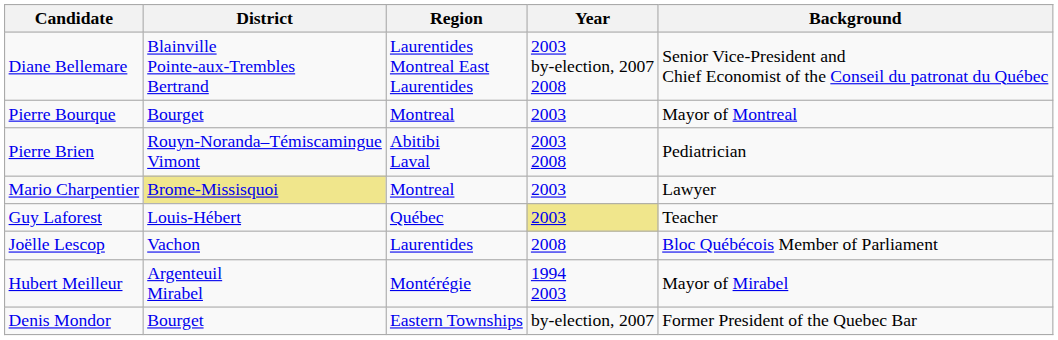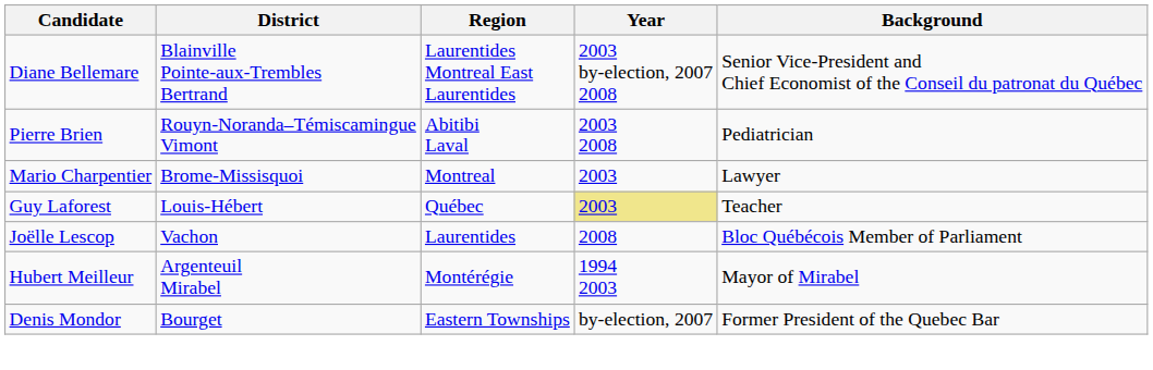 <table class="wikitable">
 <tr>
 <th>Candidate</th>
 <th>District</th>
 <th>Region</th>
 <th>Year</th>
 <th>Background</th>
 </tr>
 <tr>
 <td><a href='#'>Diane Bellemare</a></td>
 <td><a href='#'>Blainville</a><br><a href='#'>Pointe-aux-Trembles</a><br><a href='#'>Bertrand</a></td>
 <td><a href='#'>Laurentides</a><br><a href='#'>Montreal East</a><br><a href='#'>Laurentides</a></td>
 <td><a href='#'>2003</a><br>by-election, 2007<br><a href='#'>2008</a></td>
 <td>Senior Vice-President and<br>Chief Economist of the <a href='#'>Conseil du patronat du Québec</a></td>
 </tr>
 <tr>
-<td><a href='#'>Pierre Bourque</a></td>
-<td><a href='#'>Bourget</a></td>
-<td><a href='#'>Montreal</a></td>
-<td><a href='#'>2003</a></td>
-<td>Mayor of <a href='#'>Montreal</a></td>
-</tr>
-<tr>
 <td><a href='#'>Pierre Brien</a></td>
 <td><a href='#'>Rouyn-Noranda–Témiscamingue</a><br><a href='#'>Vimont</a></td>
 <td><a href='#'>Abitibi</a><br><a href='#'>Laval</a></td>
 <td><a href='#'>2003</a><br><a href='#'>2008</a></td>
 <td>Pediatrician</td>
 </tr>
 <tr>
 <td><a href='#'>Mario Charpentier</a></td>
-<td style="background: khaki;"><a href='#'>Brome-Missisquoi</a></td>
+<td><a href='#'>Brome-Missisquoi</a></td>
 <td><a href='#'>Montreal</a></td>
 <td><a href='#'>2003</a></td>
 <td>Lawyer</td>
 </tr>
 <tr>
 <td><a href='#'>Guy Laforest</a></td>
 <td><a href='#'>Louis-Hébert</a></td>
 <td><a href='#'>Québec</a></td>
 <td style="background: khaki;"><a href='#'>2003</a></td>
 <td>Teacher</td>
 </tr>
 <tr>
 <td><a href='#'>Joëlle Lescop</a></td>
 <td><a href='#'>Vachon</a></td>
 <td><a href='#'>Laurentides</a></td>
 <td><a href='#'>2008</a></td>
 <td><a href='#'>Bloc Québécois</a> Member of Parliament</td>
 </tr>
 <tr>
 <td><a href='#'>Hubert Meilleur</a></td>
 <td><a href='#'>Argenteuil</a><br><a href='#'>Mirabel</a></td>
 <td><a href='#'>Montérégie</a></td>
 <td><a href='#'>1994</a><br><a href='#'>2003</a></td>
 <td>Mayor of <a href='#'>Mirabel</a></td>
 </tr>
 <tr>
 <td><a href='#'>Denis Mondor</a></td>
 <td><a href='#'>Bourget</a></td>
 <td><a href='#'>Eastern Townships</a></td>
 <td>by-election, 2007</td>
 <td>Former President of the Quebec Bar</td>
 </tr>
 </table>
